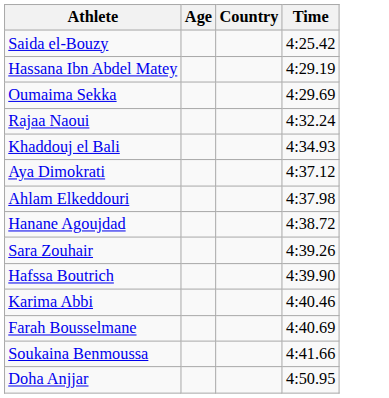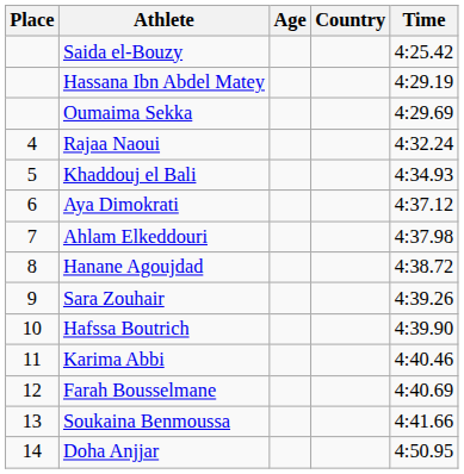 <table class="wikitable mw-datatable sortable">
 <tr>
+<th>Place</th>
 <th>Athlete</th>
 <th>Age</th>
 <th>Country</th>
 <th>Time</th>
 </tr>
 <tr>
+<td align=center></td>
 <td><a href='#'>Saida el-Bouzy</a></td>
 <td></td>
 <td></td>
 <td>4:25.42</td>
 </tr>
 <tr>
+<td align=center></td>
 <td><a href='#'>Hassana Ibn Abdel Matey</a></td>
 <td></td>
 <td></td>
 <td>4:29.19</td>
 </tr>
 <tr>
+<td align=center></td>
 <td><a href='#'>Oumaima Sekka</a></td>
 <td></td>
 <td></td>
 <td>4:29.69</td>
 </tr>
 <tr>
+<td align=center>4</td>
 <td><a href='#'>Rajaa Naoui</a></td>
 <td></td>
 <td></td>
 <td>4:32.24</td>
 </tr>
 <tr>
+<td align=center>5</td>
 <td><a href='#'>Khaddouj el Bali</a></td>
 <td></td>
 <td></td>
 <td>4:34.93</td>
 </tr>
 <tr>
+<td align=center>6</td>
 <td><a href='#'>Aya Dimokrati</a></td>
 <td></td>
 <td></td>
 <td>4:37.12</td>
 </tr>
 <tr>
+<td align=center>7</td>
 <td><a href='#'>Ahlam Elkeddouri</a></td>
 <td></td>
 <td></td>
 <td>4:37.98</td>
 </tr>
 <tr>
+<td align=center>8</td>
 <td><a href='#'>Hanane Agoujdad</a></td>
 <td></td>
 <td></td>
 <td>4:38.72</td>
 </tr>
 <tr>
+<td align=center>9</td>
 <td><a href='#'>Sara Zouhair</a></td>
 <td></td>
 <td></td>
 <td>4:39.26</td>
 </tr>
 <tr>
+<td align=center>10</td>
 <td><a href='#'>Hafssa Boutrich</a></td>
 <td></td>
 <td></td>
 <td>4:39.90</td>
 </tr>
 <tr>
+<td align=center>11</td>
 <td><a href='#'>Karima Abbi</a></td>
 <td></td>
 <td></td>
 <td>4:40.46</td>
 </tr>
 <tr>
+<td align=center>12</td>
 <td><a href='#'>Farah Bousselmane</a></td>
 <td></td>
 <td></td>
 <td>4:40.69</td>
 </tr>
 <tr>
+<td align=center>13</td>
 <td><a href='#'>Soukaina Benmoussa</a></td>
 <td></td>
 <td></td>
 <td>4:41.66</td>
 </tr>
 <tr>
+<td align=center>14</td>
 <td><a href='#'>Doha Anjjar</a></td>
 <td></td>
 <td></td>
 <td>4:50.95</td>
 </tr>
 </table>
